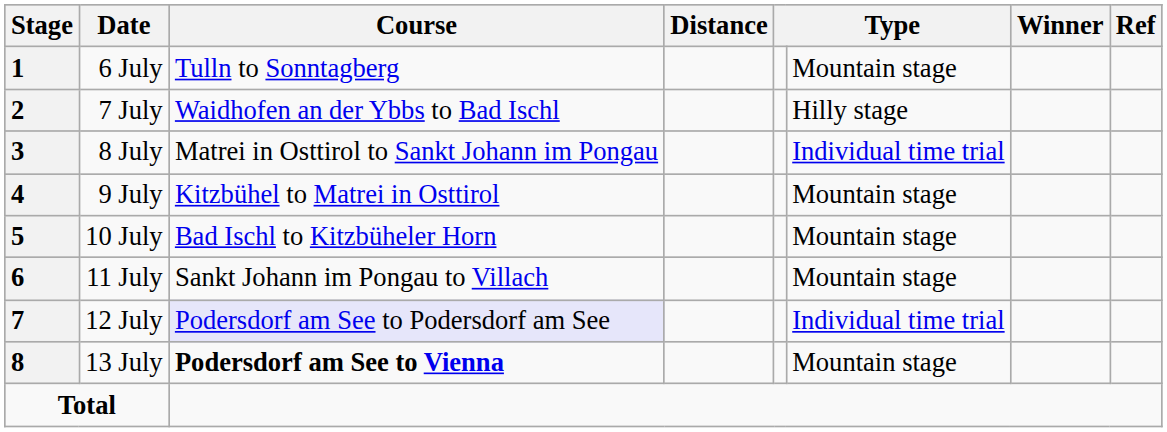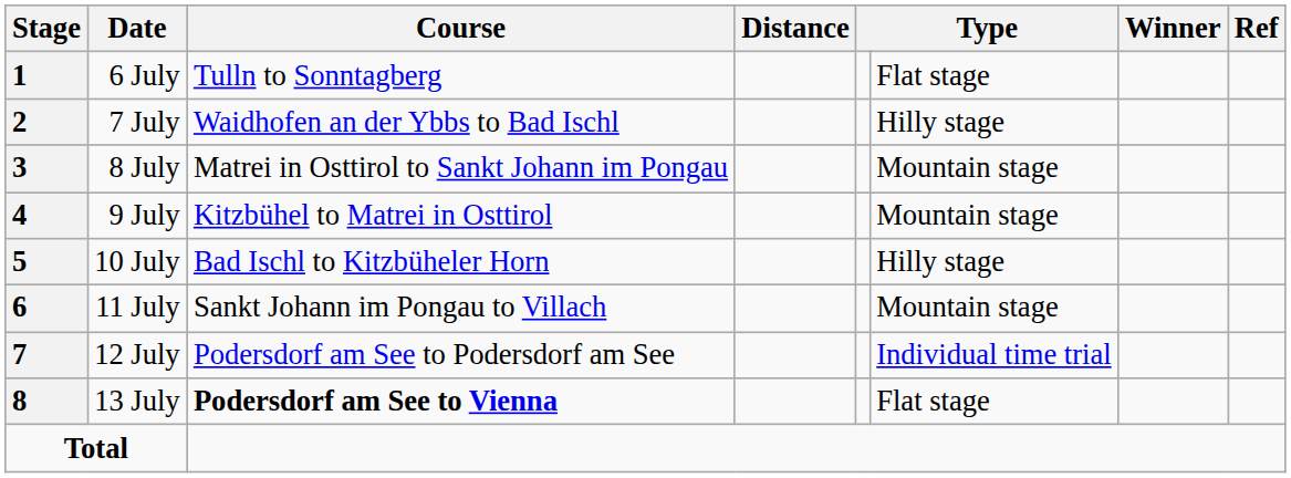 <table class="wikitable">
 <tr>
 <th>Stage</th>
 <th>Date</th>
 <th>Course</th>
 <th>Distance</th>
 <th colspan="2">Type</th>
 <th>Winner</th>
 <th>Ref</th>
 </tr>
 <tr>
 <th style="text-align:left">1</th>
 <td align=right>6 July</td>
 <td><a href='#'>Tulln</a> to <a href='#'>Sonntagberg</a></td>
 <td style="text-align:center;"></td>
 <td></td>
-<td>Mountain stage</td>
+<td>Flat stage</td>
 <td></td>
 <td></td>
 </tr>
 <tr>
 <th style="text-align:left">2</th>
 <td align=right>7 July</td>
 <td><a href='#'>Waidhofen an der Ybbs</a> to <a href='#'>Bad Ischl</a></td>
 <td style="text-align:center;"></td>
 <td></td>
 <td>Hilly stage</td>
 <td></td>
 <td></td>
 </tr>
 <tr>
 <th style="text-align:left">3</th>
 <td align=right>8 July</td>
 <td>Matrei in Osttirol to <a href='#'>Sankt Johann im Pongau</a></td>
 <td style="text-align:center;"></td>
 <td></td>
-<td><a href='#'>Individual time trial</a></td>
+<td>Mountain stage</td>
 <td></td>
 <td></td>
 </tr>
 <tr>
 <th style="text-align:left">4</th>
 <td align=right>9 July</td>
 <td><a href='#'>Kitzbühel</a> to <a href='#'>Matrei in Osttirol</a></td>
 <td style="text-align:center;"></td>
 <td></td>
 <td>Mountain stage</td>
 <td></td>
 <td></td>
 </tr>
 <tr>
 <th style="text-align:left">5</th>
 <td align=right>10 July</td>
 <td><a href='#'>Bad Ischl</a> to <a href='#'>Kitzbüheler Horn</a></td>
 <td style="text-align:center;"></td>
 <td></td>
-<td>Mountain stage</td>
+<td>Hilly stage</td>
 <td></td>
 <td></td>
 </tr>
 <tr>
 <th style="text-align:left">6</th>
 <td align=right>11 July</td>
 <td>Sankt Johann im Pongau to <a href='#'>Villach</a></td>
 <td style="text-align:center;"></td>
 <td></td>
 <td>Mountain stage</td>
 <td></td>
 <td></td>
 </tr>
 <tr>
 <th style="text-align:left">7</th>
 <td align=right>12 July</td>
-<td style="background: lavender;"><a href='#'>Podersdorf am See</a> to Podersdorf am See</td>
+<td><a href='#'>Podersdorf am See</a> to Podersdorf am See</td>
 <td style="text-align:center;"></td>
 <td></td>
 <td><a href='#'>Individual time trial</a></td>
 <td></td>
 <td></td>
 </tr>
 <tr>
 <th style="text-align:left">8</th>
 <td align=right>13 July</td>
 <td><strong>Podersdorf am See to <a href='#'>Vienna</a></strong></td>
 <td style="text-align:center;"></td>
 <td></td>
-<td>Mountain stage</td>
+<td>Flat stage</td>
 <td></td>
 <td></td>
 </tr>
 <tr>
 <td colspan="2" style="text-align:center;"><strong>Total</strong></td>
 <td colspan="6" style="text-align:center;"></td>
 </tr>
 </table>
